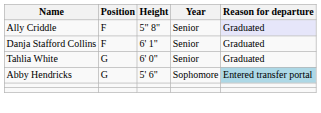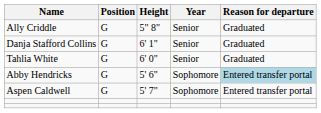 <table class="wikitable">
 <tr>
 <th>Name</th>
 <th>Position</th>
 <th>Height</th>
 <th>Year</th>
 <th>Reason for departure</th>
 </tr>
 <tr>
 <td>Ally Criddle</td>
-<td>F</td>
+<td>G</td>
 <td>5" 8"</td>
 <td>Senior</td>
-<td style="background: lavender;">Graduated</td>
+<td>Graduated</td>
 </tr>
 <tr>
 <td>Danja Stafford Collins</td>
-<td>F</td>
+<td>G</td>
 <td>6' 1"</td>
 <td>Senior</td>
 <td>Graduated</td>
 </tr>
 <tr>
 <td>Tahlia White</td>
 <td>G</td>
 <td>6' 0"</td>
 <td>Senior</td>
 <td>Graduated</td>
 </tr>
 <tr>
 <td>Abby Hendricks</td>
 <td>G</td>
 <td>5' 6"</td>
 <td>Sophomore</td>
 <td style="background: lightblue;">Entered transfer portal</td>
 </tr>
 <tr>
+<td>Aspen Caldwell</td>
+<td>G</td>
+<td>5' 7"</td>
+<td>Sophomore</td>
+<td>Entered transfer portal</td>
+</tr>
+<tr>
 <td></td>
 <td></td>
 <td></td>
 <td></td>
 <td></td>
 </tr>
 <tr>
 <td></td>
 <td></td>
 <td></td>
 <td></td>
 <td></td>
 </tr>
 </table>
